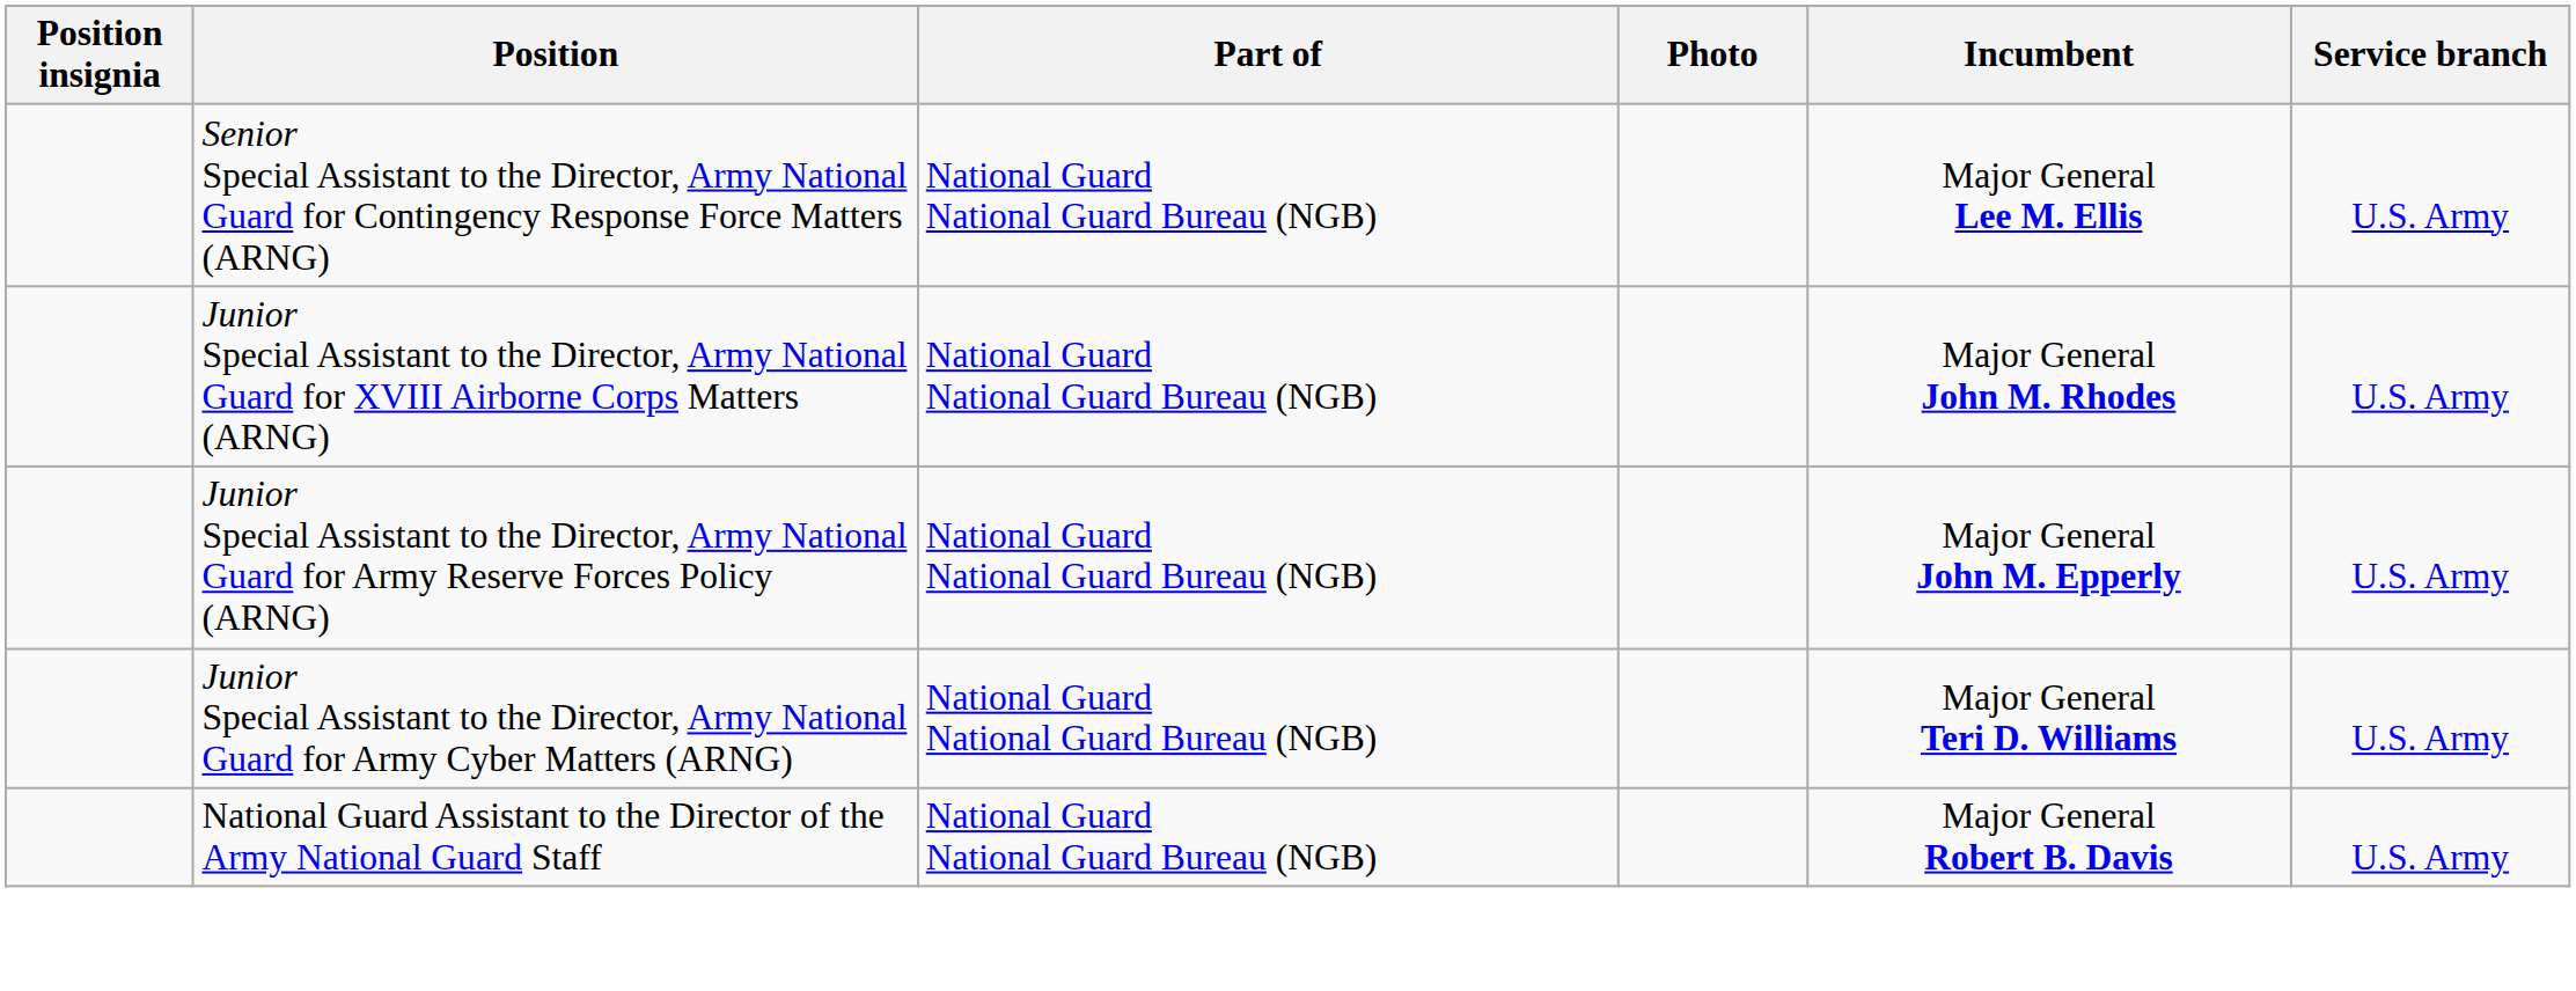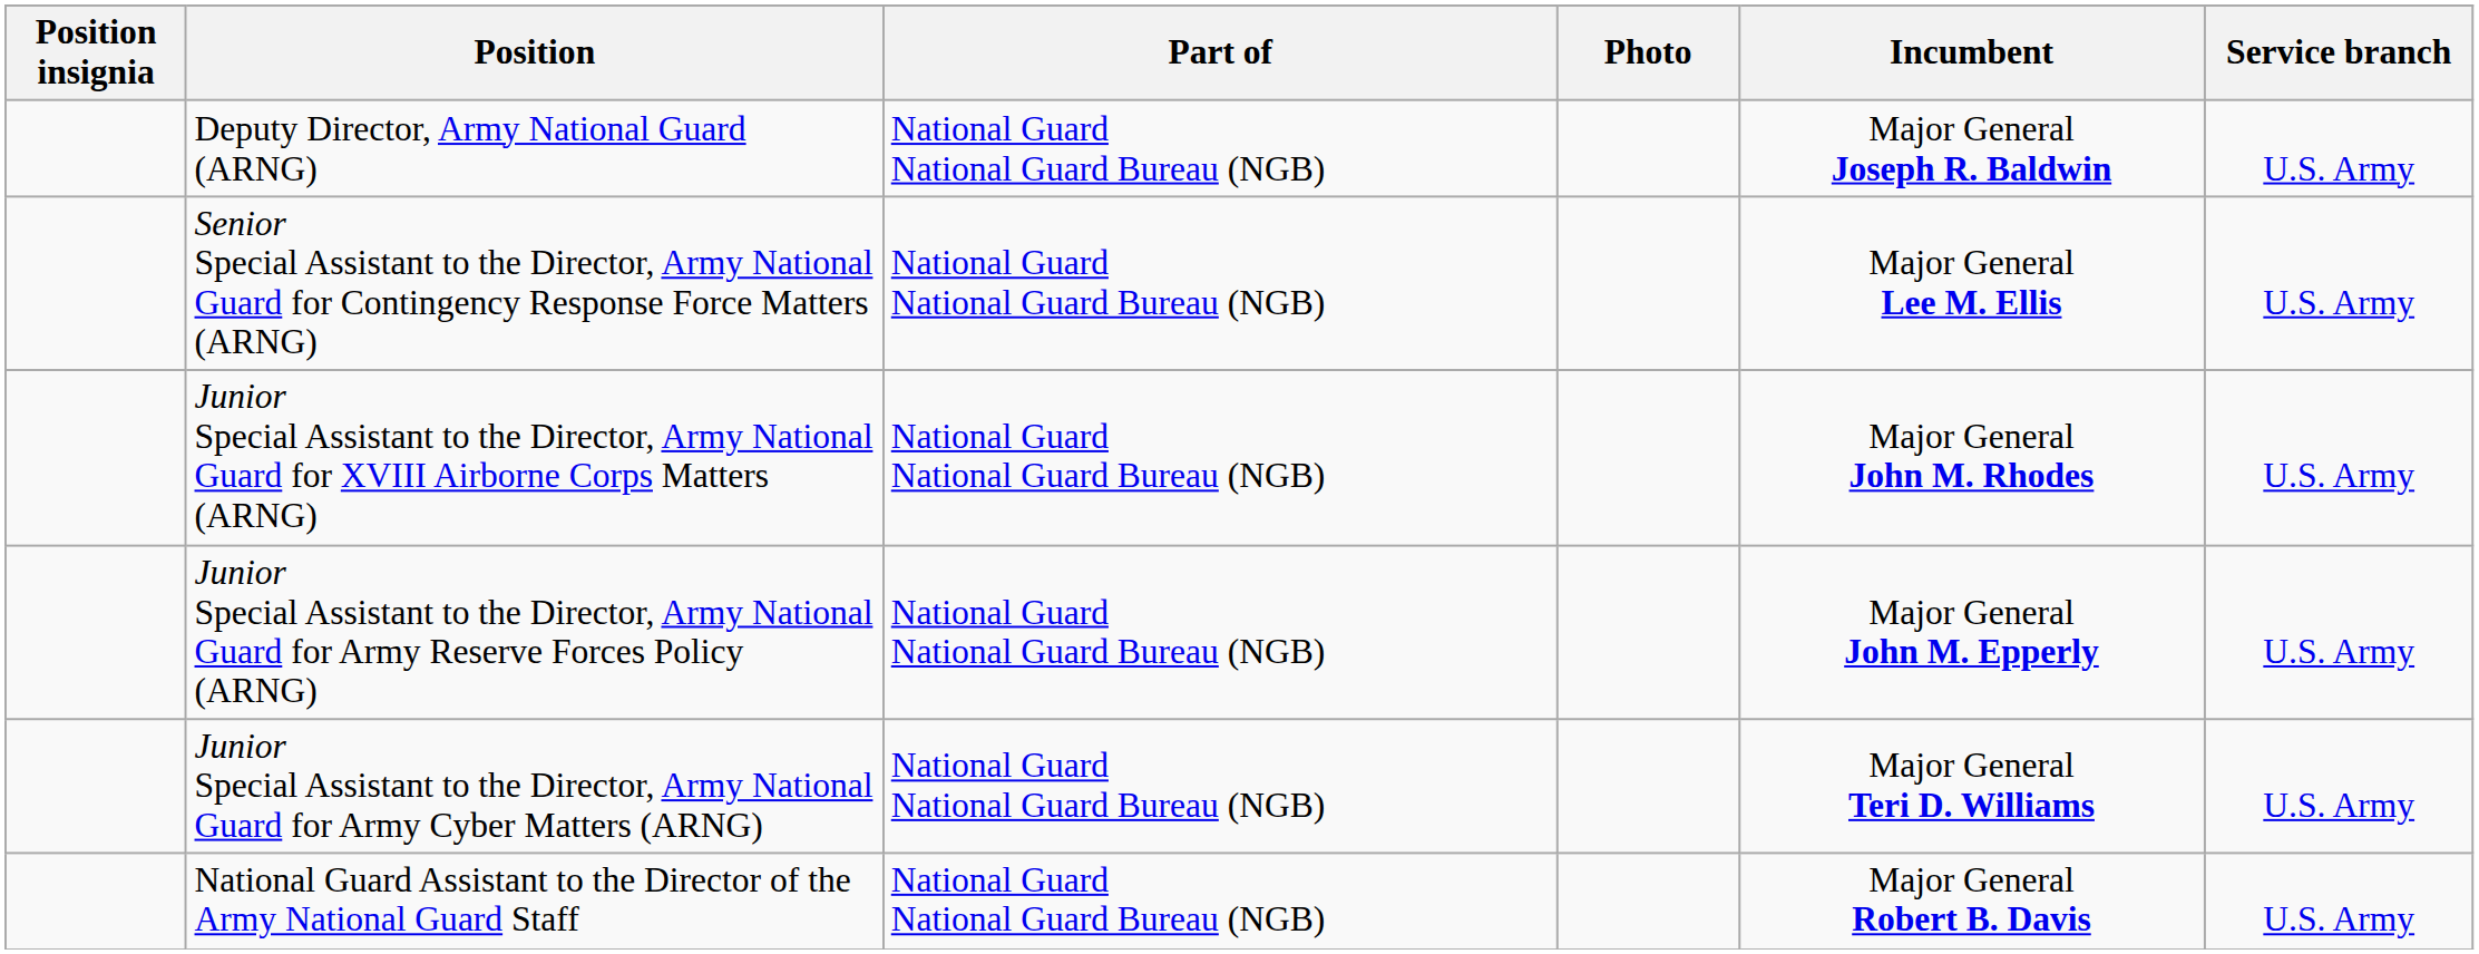 <table class="wikitable">
 <tr>
 <th width="75" style="text-align:center">Position insignia</th>
 <th width="310" style="text-align:center">Position</th>
 <th width="300" style="text-align:center">Part of</th>
 <th width="75" style="text-align:center">Photo</th>
 <th width="205" style="text-align:center">Incumbent</th>
 <th width="115" style="text-align:center">Service branch</th>
+</tr>
+<tr>
+<td></td>
+<td>Deputy Director, <a href='#'>Army National Guard</a> (ARNG)</td>
+<td> <a href='#'>National Guard</a><br> <a href='#'>National Guard Bureau</a> (NGB)</td>
+<td></td>
+<td style="text-align:center">Major General<br><strong><a href='#'>Joseph R. Baldwin</a></strong></td>
+<td style="text-align:center"><br><a href='#'>U.S. Army</a></td>
 </tr>
 <tr>
 <td></td>
 <td><em>Senior</em><br>Special Assistant to the Director, <a href='#'>Army National Guard</a> for Contingency Response Force Matters (ARNG)</td>
 <td> <a href='#'>National Guard</a><br> <a href='#'>National Guard Bureau</a> (NGB)</td>
 <td></td>
 <td style="text-align:center">Major General<br><strong><a href='#'>Lee M. Ellis</a></strong></td>
 <td style="text-align:center"><br><a href='#'>U.S. Army</a></td>
 </tr>
 <tr>
 <td></td>
 <td><em>Junior</em><br>Special Assistant to the Director, <a href='#'>Army National Guard</a> for <a href='#'>XVIII Airborne Corps</a> Matters (ARNG)</td>
 <td> <a href='#'>National Guard</a><br> <a href='#'>National Guard Bureau</a> (NGB)</td>
 <td></td>
 <td style="text-align:center">Major General<br><strong><a href='#'>John M. Rhodes</a></strong></td>
 <td style="text-align:center"><br><a href='#'>U.S. Army</a></td>
 </tr>
 <tr>
 <td></td>
 <td><em>Junior</em><br>Special Assistant to the Director, <a href='#'>Army National Guard</a> for Army Reserve Forces Policy (ARNG)</td>
 <td> <a href='#'>National Guard</a><br> <a href='#'>National Guard Bureau</a> (NGB)</td>
 <td></td>
 <td style="text-align:center">Major General<br><strong><a href='#'>John M. Epperly</a></strong></td>
 <td style="text-align:center"><br><a href='#'>U.S. Army</a></td>
 </tr>
 <tr>
 <td></td>
 <td><em>Junior</em><br>Special Assistant to the Director, <a href='#'>Army National Guard</a> for Army Cyber Matters (ARNG)</td>
 <td> <a href='#'>National Guard</a><br> <a href='#'>National Guard Bureau</a> (NGB)</td>
 <td></td>
 <td style="text-align:center">Major General<br><strong><a href='#'>Teri D. Williams</a></strong></td>
 <td style="text-align:center"><br><a href='#'>U.S. Army</a></td>
 </tr>
 <tr>
 <td></td>
 <td>National Guard Assistant to the Director of the <a href='#'>Army National Guard</a> Staff</td>
 <td> <a href='#'>National Guard</a><br> <a href='#'>National Guard Bureau</a> (NGB)</td>
 <td></td>
 <td style="text-align:center">Major General<br><strong><a href='#'>Robert B. Davis</a></strong></td>
 <td style="text-align:center"><br><a href='#'>U.S. Army</a></td>
 </tr>
 </table>
